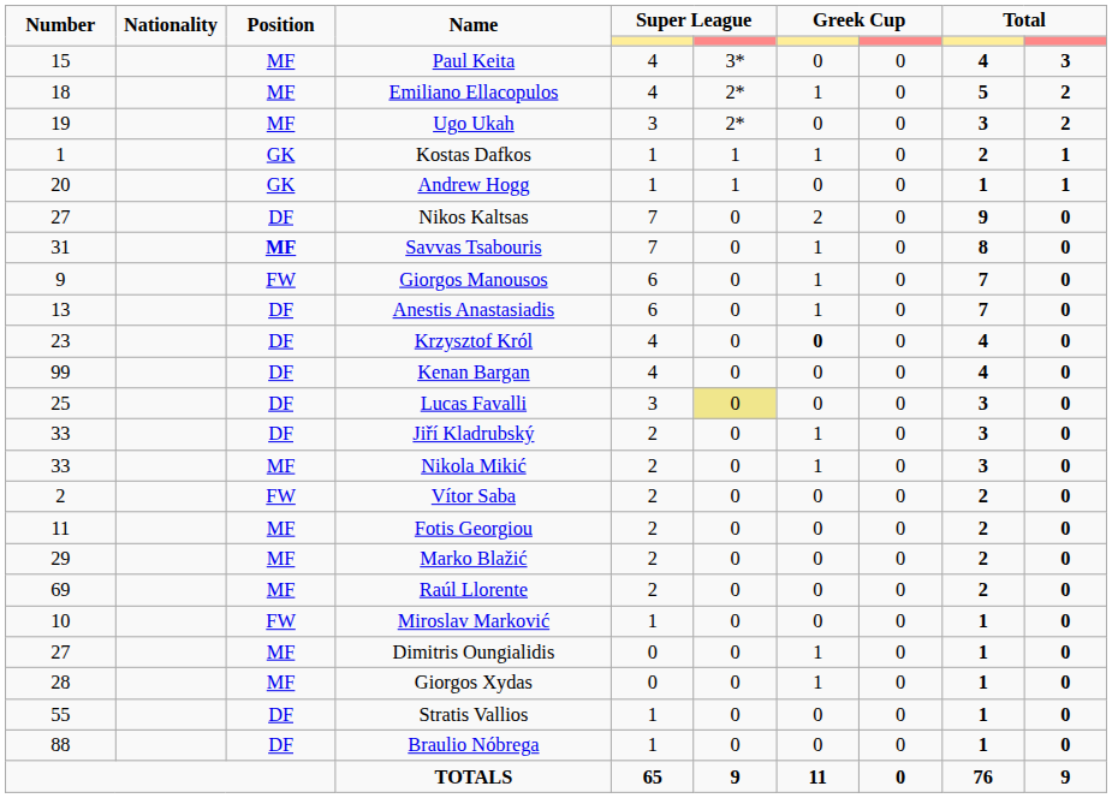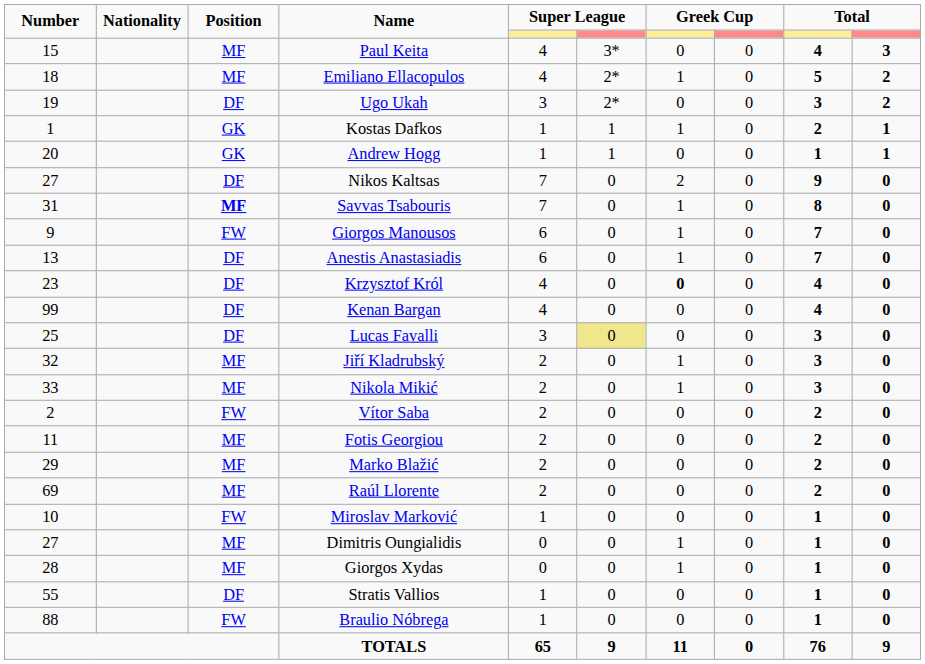 <table class="wikitable" style="text-align:center;">
 <tr style="text-align:center;">
 <td rowspan="2"  style="width:10%; "><strong>Number</strong></td>
 <td rowspan="2"  style="width:10%; "><strong>Nationality</strong></td>
 <td rowspan="2"  style="width:10%; "><strong>Position</strong></td>
 <td rowspan="2"  style="width:25%; "><strong>Name</strong></td>
 <td colspan="2"><strong>Super League</strong></td>
 <td colspan="2"><strong>Greek Cup</strong></td>
 <td colspan="2"><strong>Total</strong></td>
 </tr>
 <tr>
 <th style="width:60px; background:#fe9;"></th>
 <th style="width:60px; background:#ff8888;"></th>
 <th style="width:60px; background:#fe9;"></th>
 <th style="width:60px; background:#ff8888;"></th>
 <th style="width:60px; background:#fe9;"></th>
 <th style="width:60px; background:#ff8888;"></th>
 </tr>
 <tr>
 <td>15</td>
 <td></td>
 <td><a href='#'>MF</a></td>
 <td><a href='#'>Paul Keita</a> </td>
 <td>4</td>
 <td>3*</td>
 <td>0</td>
 <td>0</td>
 <td><strong>4</strong></td>
 <td><strong>3</strong></td>
 </tr>
 <tr>
 <td>18</td>
 <td></td>
 <td><a href='#'>MF</a></td>
 <td><a href='#'>Emiliano Ellacopulos</a></td>
 <td>4</td>
 <td>2*</td>
 <td>1</td>
 <td>0</td>
 <td><strong>5</strong></td>
 <td><strong>2</strong></td>
 </tr>
 <tr>
 <td>19</td>
 <td></td>
-<td><a href='#'>MF</a></td>
+<td><a href='#'>DF</a></td>
 <td><a href='#'>Ugo Ukah</a></td>
 <td>3</td>
 <td>2*</td>
 <td>0</td>
 <td>0</td>
 <td><strong>3</strong></td>
 <td><strong>2</strong></td>
 </tr>
 <tr>
 <td>1</td>
 <td></td>
 <td><a href='#'>GK</a></td>
 <td>Kostas Dafkos</td>
 <td>1</td>
 <td>1</td>
 <td>1</td>
 <td>0</td>
 <td><strong>2</strong></td>
 <td><strong>1</strong></td>
 </tr>
 <tr>
 <td>20</td>
 <td></td>
 <td><a href='#'>GK</a></td>
 <td><a href='#'>Andrew Hogg</a> </td>
 <td>1</td>
 <td>1</td>
 <td>0</td>
 <td>0</td>
 <td><strong>1</strong></td>
 <td><strong>1</strong></td>
 </tr>
 <tr>
 <td>27</td>
 <td></td>
 <td><a href='#'>DF</a></td>
 <td>Nikos Kaltsas</td>
 <td>7</td>
 <td>0</td>
 <td>2</td>
 <td>0</td>
 <td><strong>9</strong></td>
 <td><strong>0</strong></td>
 </tr>
 <tr>
 <td>31</td>
 <td></td>
 <td><strong><a href='#'>MF</a></strong></td>
 <td><a href='#'>Savvas Tsabouris</a></td>
 <td>7</td>
 <td>0</td>
 <td>1</td>
 <td>0</td>
 <td><strong>8</strong></td>
 <td><strong>0</strong></td>
 </tr>
 <tr>
 <td>9</td>
 <td></td>
 <td><a href='#'>FW</a></td>
 <td><a href='#'>Giorgos Manousos</a></td>
 <td>6</td>
 <td>0</td>
 <td>1</td>
 <td>0</td>
 <td><strong>7</strong></td>
 <td><strong>0</strong></td>
 </tr>
 <tr>
 <td>13</td>
 <td></td>
 <td><a href='#'>DF</a></td>
 <td><a href='#'>Anestis Anastasiadis</a></td>
 <td>6</td>
 <td>0</td>
 <td>1</td>
 <td>0</td>
 <td><strong>7</strong></td>
 <td><strong>0</strong></td>
 </tr>
 <tr>
 <td>23</td>
 <td></td>
 <td><a href='#'>DF</a></td>
 <td><a href='#'>Krzysztof Król</a> </td>
 <td>4</td>
 <td>0</td>
 <td><strong>0</strong></td>
 <td>0</td>
 <td><strong>4</strong></td>
 <td><strong>0</strong></td>
 </tr>
 <tr>
 <td>99</td>
 <td></td>
 <td><a href='#'>DF</a></td>
 <td><a href='#'>Kenan Bargan</a> </td>
 <td>4</td>
 <td>0</td>
 <td>0</td>
 <td>0</td>
 <td><strong>4</strong></td>
 <td><strong>0</strong></td>
 </tr>
 <tr>
 <td>25</td>
 <td></td>
 <td><a href='#'>DF</a></td>
 <td><a href='#'>Lucas Favalli</a></td>
 <td>3</td>
 <td style="background: khaki;">0</td>
 <td>0</td>
 <td>0</td>
 <td><strong>3</strong></td>
 <td><strong>0</strong></td>
 </tr>
 <tr>
-<td>33</td>
+<td>32</td>
 <td></td>
-<td><a href='#'>DF</a></td>
+<td><a href='#'>MF</a></td>
 <td><a href='#'>Jiří Kladrubský</a> </td>
 <td>2</td>
 <td>0</td>
 <td>1</td>
 <td>0</td>
 <td><strong>3</strong></td>
 <td><strong>0</strong></td>
 </tr>
 <tr>
 <td>33</td>
 <td></td>
 <td><a href='#'>MF</a></td>
 <td><a href='#'>Nikola Mikić</a></td>
 <td>2</td>
 <td>0</td>
 <td>1</td>
 <td>0</td>
 <td><strong>3</strong></td>
 <td><strong>0</strong></td>
 </tr>
 <tr>
 <td>2</td>
 <td></td>
 <td><a href='#'>FW</a></td>
 <td><a href='#'>Vítor Saba</a> </td>
 <td>2</td>
 <td>0</td>
 <td>0</td>
 <td>0</td>
 <td><strong>2</strong></td>
 <td><strong>0</strong></td>
 </tr>
 <tr>
 <td>11</td>
 <td></td>
 <td><a href='#'>MF</a></td>
 <td><a href='#'>Fotis Georgiou</a></td>
 <td>2</td>
 <td>0</td>
 <td>0</td>
 <td>0</td>
 <td><strong>2</strong></td>
 <td><strong>0</strong></td>
 </tr>
 <tr>
 <td>29</td>
 <td></td>
 <td><a href='#'>MF</a></td>
 <td><a href='#'>Marko Blažić</a></td>
 <td>2</td>
 <td>0</td>
 <td>0</td>
 <td>0</td>
 <td><strong>2</strong></td>
 <td><strong>0</strong></td>
 </tr>
 <tr>
 <td>69</td>
 <td></td>
 <td><a href='#'>MF</a></td>
 <td><a href='#'>Raúl Llorente</a></td>
 <td>2</td>
 <td>0</td>
 <td>0</td>
 <td>0</td>
 <td><strong>2</strong></td>
 <td><strong>0</strong></td>
 </tr>
 <tr>
 <td>10</td>
 <td></td>
 <td><a href='#'>FW</a></td>
 <td><a href='#'>Miroslav Marković</a></td>
 <td>1</td>
 <td>0</td>
 <td>0</td>
 <td>0</td>
 <td><strong>1</strong></td>
 <td><strong>0</strong></td>
 </tr>
 <tr>
 <td>27</td>
 <td></td>
 <td><a href='#'>MF</a></td>
 <td>Dimitris Oungialidis</td>
 <td>0</td>
 <td>0</td>
 <td>1</td>
 <td>0</td>
 <td><strong>1</strong></td>
 <td><strong>0</strong></td>
 </tr>
 <tr>
 <td>28</td>
 <td></td>
 <td><a href='#'>MF</a></td>
 <td>Giorgos Xydas</td>
 <td>0</td>
 <td>0</td>
 <td>1</td>
 <td>0</td>
 <td><strong>1</strong></td>
 <td><strong>0</strong></td>
 </tr>
 <tr>
 <td>55</td>
 <td></td>
 <td><a href='#'>DF</a></td>
 <td>Stratis Vallios</td>
 <td>1</td>
 <td>0</td>
 <td>0</td>
 <td>0</td>
 <td><strong>1</strong></td>
 <td><strong>0</strong></td>
 </tr>
 <tr>
 <td>88</td>
 <td></td>
-<td><a href='#'>DF</a></td>
+<td><a href='#'>FW</a></td>
 <td><a href='#'>Braulio Nóbrega</a></td>
 <td>1</td>
 <td>0</td>
 <td>0</td>
 <td>0</td>
 <td><strong>1</strong></td>
 <td><strong>0</strong></td>
 </tr>
 <tr>
 <td colspan="3"></td>
 <td><strong>TOTALS</strong></td>
 <td><strong>65</strong></td>
 <td><strong>9</strong></td>
 <td><strong>11</strong></td>
 <td><strong>0</strong></td>
 <td><strong>76</strong></td>
 <td><strong>9</strong></td>
 </tr>
 </table>
